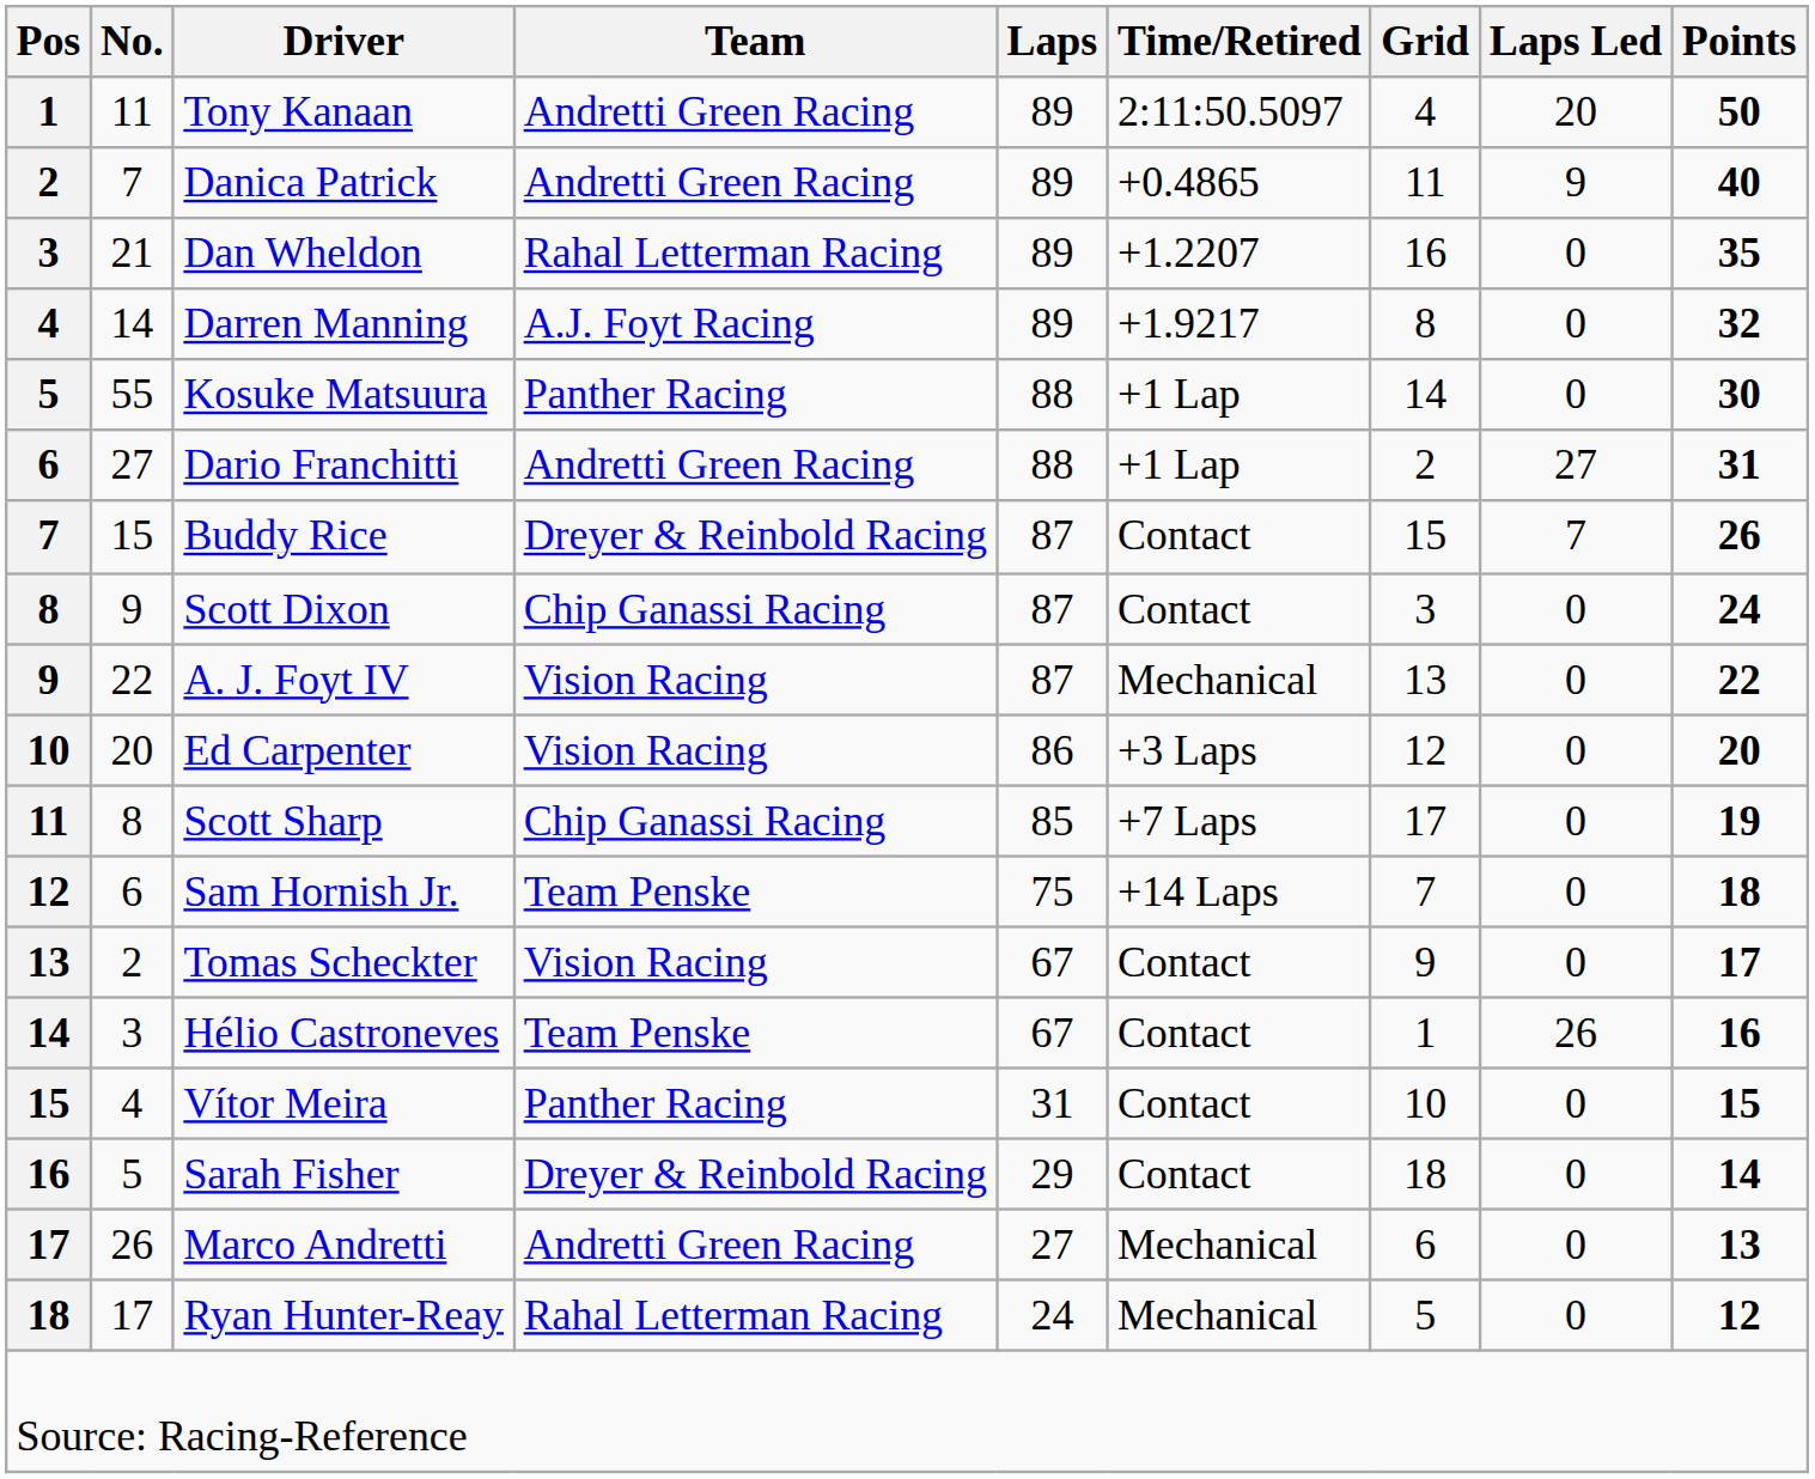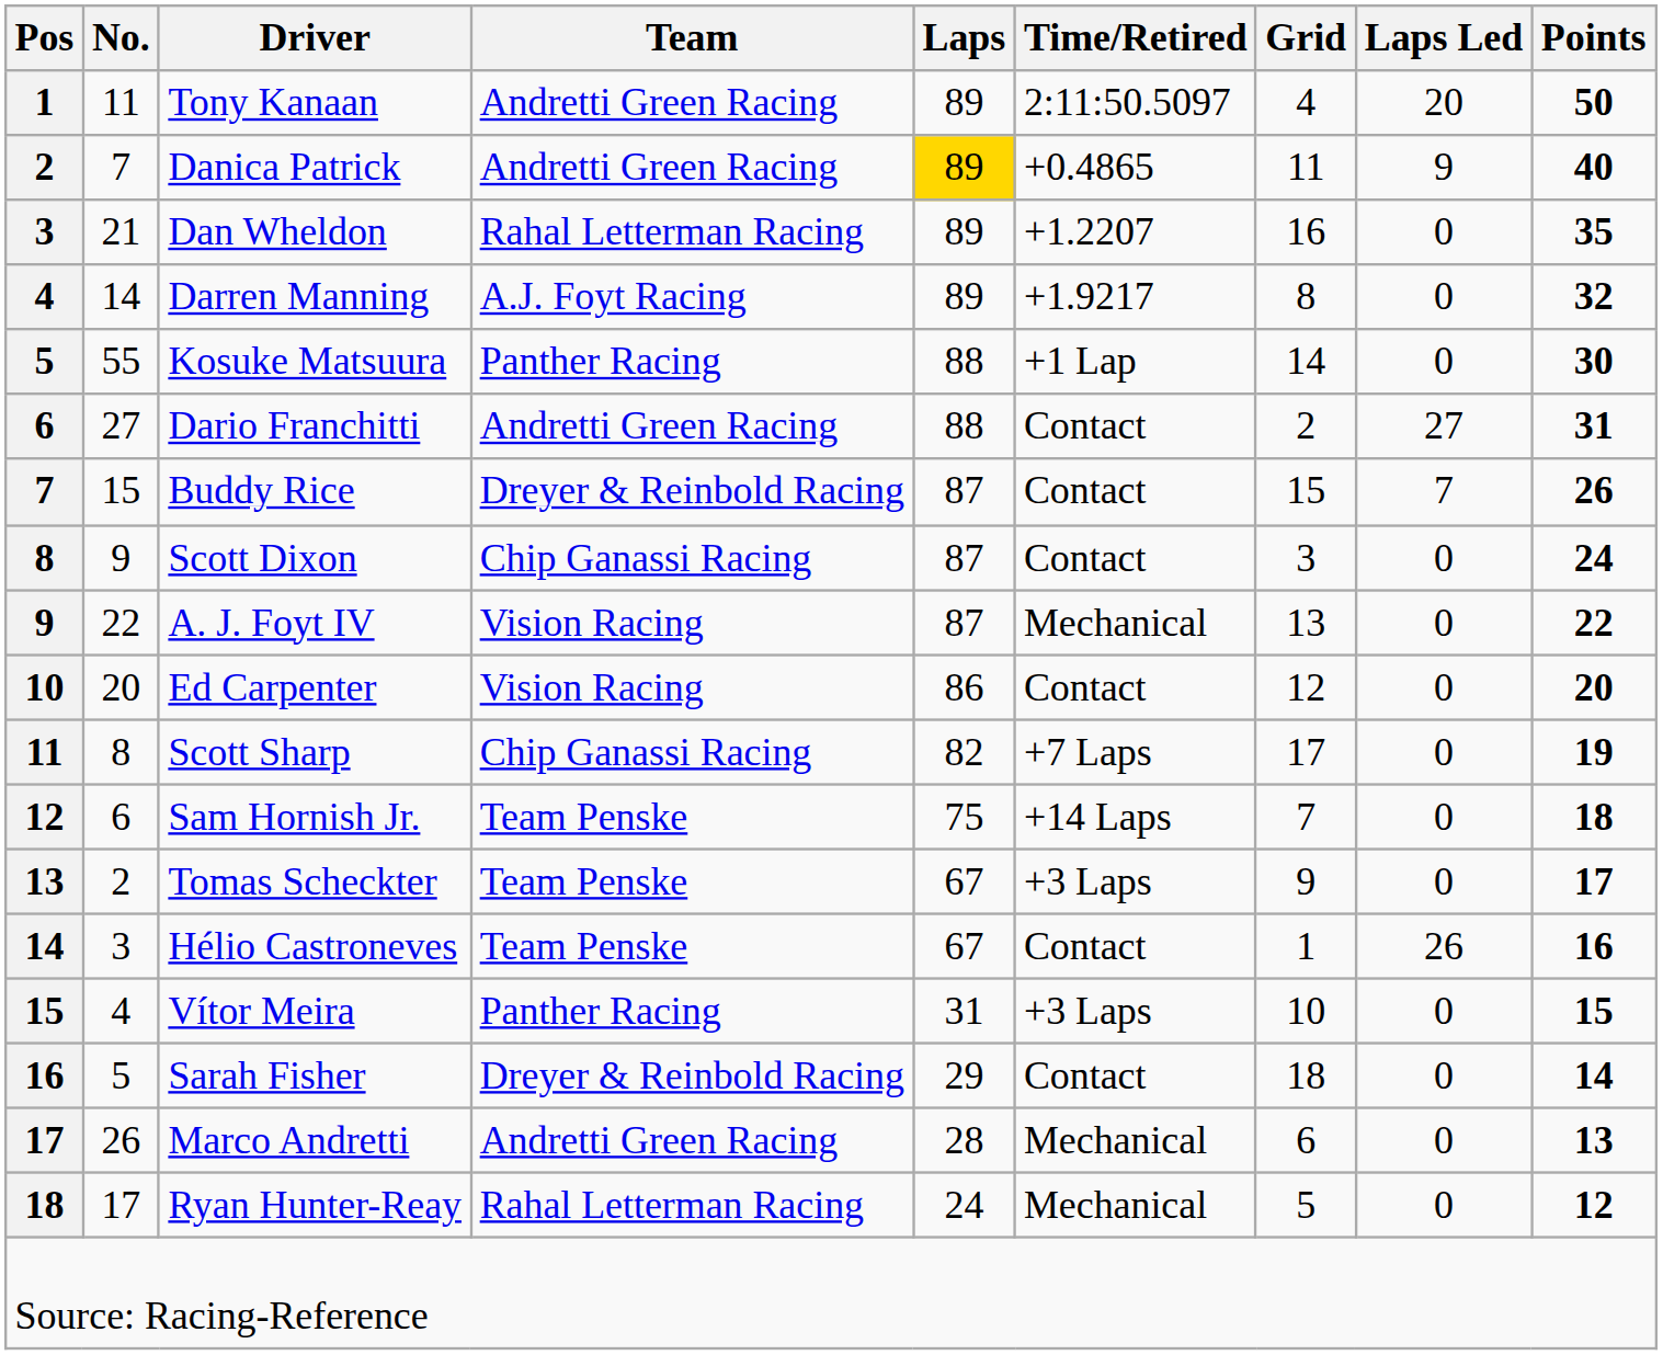 <table class="wikitable" style="font-size: 95%">
 <tr>
 <th scope="col">Pos</th>
 <th scope="col">No.</th>
 <th scope="col">Driver</th>
 <th scope="col">Team</th>
 <th scope="col">Laps</th>
 <th scope="col">Time/Retired</th>
 <th scope="col">Grid</th>
 <th scope="col">Laps Led</th>
 <th scope="col">Points</th>
 </tr>
 <tr>
 <th scope="row">1</th>
 <td align="center">11</td>
 <td><a href='#'>Tony Kanaan</a></td>
 <td><a href='#'>Andretti Green Racing</a></td>
 <td align=center>89</td>
 <td align=left>2:11:50.5097</td>
 <td align=center>4</td>
 <td align=center>20</td>
 <td align=center><strong>50</strong></td>
 </tr>
 <tr>
 <th scope="row">2</th>
 <td align="center">7</td>
 <td><a href='#'>Danica Patrick</a></td>
 <td><a href='#'>Andretti Green Racing</a></td>
-<td align=center>89</td>
+<td align=center style="background: gold;">89</td>
 <td align=left>+0.4865</td>
 <td align=center>11</td>
 <td align=center>9</td>
 <td align=center><strong>40</strong></td>
 </tr>
 <tr>
 <th scope="row">3</th>
 <td align="center">21</td>
 <td><a href='#'>Dan Wheldon</a></td>
 <td><a href='#'>Rahal Letterman Racing</a></td>
 <td align=center>89</td>
 <td align=left>+1.2207</td>
 <td align=center>16</td>
 <td align=center>0</td>
 <td align=center><strong>35</strong></td>
 </tr>
 <tr>
 <th scope="row">4</th>
 <td align="center">14</td>
 <td><a href='#'>Darren Manning</a></td>
 <td><a href='#'>A.J. Foyt Racing</a></td>
 <td align=center>89</td>
 <td align=left>+1.9217</td>
 <td align=center>8</td>
 <td align=center>0</td>
 <td align=center><strong>32</strong></td>
 </tr>
 <tr>
 <th scope="row">5</th>
 <td align="center">55</td>
 <td><a href='#'>Kosuke Matsuura</a></td>
 <td><a href='#'>Panther Racing</a></td>
 <td align=center>88</td>
 <td align=left>+1 Lap</td>
 <td align=center>14</td>
 <td align=center>0</td>
 <td align=center><strong>30</strong></td>
 </tr>
 <tr>
 <th scope="row">6</th>
 <td align="center">27</td>
 <td><a href='#'>Dario Franchitti</a></td>
 <td><a href='#'>Andretti Green Racing</a></td>
 <td align=center>88</td>
-<td align=left>+1 Lap</td>
+<td align=left>Contact</td>
 <td align=center>2</td>
 <td align=center>27</td>
 <td align=center><strong>31</strong></td>
 </tr>
 <tr>
 <th scope="row">7</th>
 <td align="center">15</td>
 <td><a href='#'>Buddy Rice</a></td>
 <td><a href='#'>Dreyer & Reinbold Racing</a></td>
 <td align=center>87</td>
 <td align=left>Contact</td>
 <td align=center>15</td>
 <td align=center>7</td>
 <td align=center><strong>26</strong></td>
 </tr>
 <tr>
 <th scope="row">8</th>
 <td align="center">9</td>
 <td><a href='#'>Scott Dixon</a></td>
 <td><a href='#'>Chip Ganassi Racing</a></td>
 <td align=center>87</td>
 <td align=left>Contact</td>
 <td align=center>3</td>
 <td align=center>0</td>
 <td align=center><strong>24</strong></td>
 </tr>
 <tr>
 <th scope="row">9</th>
 <td align="center">22</td>
 <td><a href='#'>A. J. Foyt IV</a></td>
 <td><a href='#'>Vision Racing</a></td>
 <td align=center>87</td>
 <td align=left>Mechanical</td>
 <td align=center>13</td>
 <td align=center>0</td>
 <td align=center><strong>22</strong></td>
 </tr>
 <tr>
 <th scope="row">10</th>
 <td align="center">20</td>
 <td><a href='#'>Ed Carpenter</a></td>
 <td><a href='#'>Vision Racing</a></td>
 <td align=center>86</td>
-<td align=left>+3 Laps</td>
+<td align=left>Contact</td>
 <td align=center>12</td>
 <td align=center>0</td>
 <td align=center><strong>20</strong></td>
 </tr>
 <tr>
 <th scope="row">11</th>
 <td align="center">8</td>
 <td><a href='#'>Scott Sharp</a></td>
 <td><a href='#'>Chip Ganassi Racing</a></td>
-<td align=center>85</td>
+<td align=center>82</td>
 <td align=left>+7 Laps</td>
 <td align=center>17</td>
 <td align=center>0</td>
 <td align=center><strong>19</strong></td>
 </tr>
 <tr>
 <th scope="row">12</th>
 <td align="center">6</td>
 <td><a href='#'>Sam Hornish Jr.</a></td>
 <td><a href='#'>Team Penske</a></td>
 <td align=center>75</td>
 <td align=left>+14 Laps</td>
 <td align=center>7</td>
 <td align=center>0</td>
 <td align=center><strong>18</strong></td>
 </tr>
 <tr>
 <th scope="row">13</th>
 <td align="center">2</td>
 <td><a href='#'>Tomas Scheckter</a></td>
-<td><a href='#'>Vision Racing</a></td>
+<td><a href='#'>Team Penske</a></td>
 <td align=center>67</td>
-<td align=left>Contact</td>
+<td align=left>+3 Laps</td>
 <td align=center>9</td>
 <td align=center>0</td>
 <td align=center><strong>17</strong></td>
 </tr>
 <tr>
 <th scope="row">14</th>
 <td align="center">3</td>
 <td><a href='#'>Hélio Castroneves</a></td>
 <td><a href='#'>Team Penske</a></td>
 <td align=center>67</td>
 <td align=left>Contact</td>
 <td align=center>1</td>
 <td align=center>26</td>
 <td align=center><strong>16</strong></td>
 </tr>
 <tr>
 <th scope="row">15</th>
 <td align="center">4</td>
 <td><a href='#'>Vítor Meira</a></td>
 <td><a href='#'>Panther Racing</a></td>
 <td align=center>31</td>
-<td align=left>Contact</td>
+<td align=left>+3 Laps</td>
 <td align=center>10</td>
 <td align=center>0</td>
 <td align=center><strong>15</strong></td>
 </tr>
 <tr>
 <th scope="row">16</th>
 <td align="center">5</td>
 <td><a href='#'>Sarah Fisher</a></td>
 <td><a href='#'>Dreyer & Reinbold Racing</a></td>
 <td align=center>29</td>
 <td align=left>Contact</td>
 <td align=center>18</td>
 <td align=center>0</td>
 <td align=center><strong>14</strong></td>
 </tr>
 <tr>
 <th scope="row">17</th>
 <td align="center">26</td>
 <td><a href='#'>Marco Andretti</a></td>
 <td><a href='#'>Andretti Green Racing</a></td>
-<td align=center>27</td>
+<td align=center>28</td>
 <td align=left>Mechanical</td>
 <td align=center>6</td>
 <td align=center>0</td>
 <td align=center><strong>13</strong></td>
 </tr>
 <tr>
 <th scope="row">18</th>
 <td align="center">17</td>
 <td><a href='#'>Ryan Hunter-Reay</a></td>
 <td><a href='#'>Rahal Letterman Racing</a></td>
 <td align=center>24</td>
 <td align=left>Mechanical</td>
 <td align=center>5</td>
 <td align=center>0</td>
 <td align=center><strong>12</strong></td>
 </tr>
 <tr class="sortbottom">
 <td colspan=9><br>Source: Racing-Reference</td>
 </tr>
 </table>
